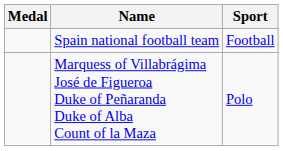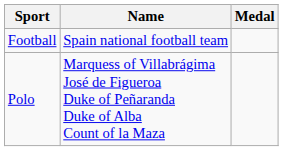 <table class="wikitable sortable"  style="font-size:95%">
 <tr>
+<th>Sport</th>
+<th>Name</th>
 <th>Medal</th>
-<th>Name</th>
-<th>Sport</th>
 </tr>
 <tr>
+<td><a href='#'>Football</a></td>
+<td><a href='#'>Spain national football team</a><br></td>
 <td></td>
-<td><a href='#'>Spain national football team</a><br></td>
-<td><a href='#'>Football</a></td>
 </tr>
 <tr>
+<td><a href='#'>Polo</a></td>
+<td><a href='#'>Marquess of Villabrágima</a> <br> <a href='#'>José de Figueroa</a> <br> <a href='#'>Duke of Peñaranda</a> <br> <a href='#'>Duke of Alba</a> <br> <a href='#'>Count of la Maza</a></td>
 <td></td>
-<td><a href='#'>Marquess of Villabrágima</a> <br> <a href='#'>José de Figueroa</a> <br> <a href='#'>Duke of Peñaranda</a> <br> <a href='#'>Duke of Alba</a> <br> <a href='#'>Count of la Maza</a></td>
-<td><a href='#'>Polo</a></td>
 </tr>
 </table>
